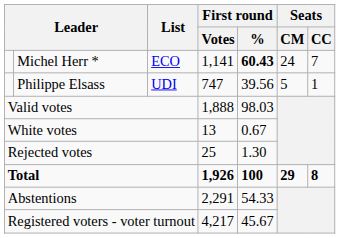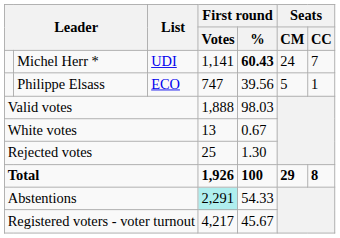 <table class="wikitable">
 <tr>
 <th colspan="2" rowspan="2">Leader</th>
 <th rowspan="2">List</th>
 <th colspan="2">First round</th>
 <th colspan="2">Seats</th>
 </tr>
 <tr>
 <th>Votes</th>
 <th>%</th>
 <th>CM</th>
 <th>CC</th>
 </tr>
 <tr>
 <td bgcolor=></td>
 <td>Michel Herr *</td>
-<td><a href='#'>ECO</a></td>
+<td><a href='#'>UDI</a></td>
 <td>1,141</td>
 <td><strong>60.43</strong></td>
 <td>24</td>
 <td>7</td>
 </tr>
 <tr>
 <td bgcolor=></td>
 <td>Philippe Elsass</td>
-<td><a href='#'>UDI</a></td>
+<td><a href='#'>ECO</a></td>
 <td>747</td>
 <td>39.56</td>
 <td>5</td>
 <td>1</td>
 </tr>
 <tr>
 <td colspan="3">Valid votes</td>
 <td>1,888</td>
 <td>98.03</td>
 <th colspan="2" rowspan="3"></th>
 </tr>
 <tr>
 <td colspan="3">White votes</td>
 <td>13</td>
 <td>0.67</td>
 </tr>
 <tr>
 <td colspan="3">Rejected votes</td>
 <td>25</td>
 <td>1.30</td>
 </tr>
 <tr>
 <td colspan="3"><strong>Total</strong></td>
 <td><strong>1,926</strong></td>
 <td><strong>100</strong></td>
 <td><strong>29</strong></td>
 <td><strong>8</strong></td>
 </tr>
 <tr>
 <td colspan="3">Abstentions</td>
-<td>2,291</td>
+<td style="background: paleturquoise;">2,291</td>
 <td>54.33</td>
 <th colspan="2" rowspan="2"></th>
 </tr>
 <tr>
 <td colspan="3">Registered voters - voter turnout</td>
 <td>4,217</td>
 <td>45.67</td>
 </tr>
 </table>
